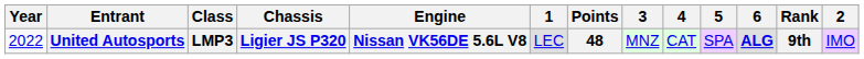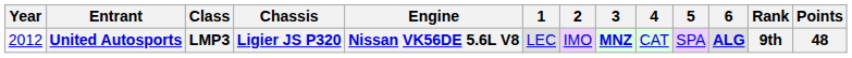 <table class="wikitable" style="text-align:center; font-size:85%">
 <tr>
 <th>Year</th>
 <th>Entrant</th>
 <th>Class</th>
 <th>Chassis</th>
 <th>Engine</th>
 <th>1</th>
-<th>Points</th>
+<th>2</th>
 <th>3</th>
 <th>4</th>
 <th>5</th>
 <th>6</th>
 <th>Rank</th>
-<th>2</th>
+<th>Points</th>
 </tr>
 <tr>
-<td><a href='#'>2022</a></td>
+<td><a href='#'>2012</a></td>
 <th nowrap><a href='#'>United Autosports</a></th>
 <th>LMP3</th>
 <th nowrap><a href='#'>Ligier JS P320</a></th>
 <th nowrap><a href='#'>Nissan</a> <a href='#'>VK56DE</a> 5.6L V8</th>
 <td style="background:#DFDFDF;"><a href='#'>LEC</a><br></td>
-<th>48</th>
-<td style="background:#DFFFDF;"><a href='#'>MNZ</a><br></td>
+<td style="background:#EFCFFF;"><a href='#'>IMO</a><br></td>
+<td style="background:#DFFFDF;"><strong><a href='#'>MNZ</a><br></strong></td>
 <td style="background:#DFFFDF;"><a href='#'>CAT</a><br></td>
 <td style="background:#EFCFFF;"><a href='#'>SPA</a><br></td>
 <td style="background:#DFDFDF;"><strong><a href='#'>ALG</a><br></strong></td>
 <th>9th</th>
-<td style="background:#EFCFFF;"><a href='#'>IMO</a><br></td>
+<th>48</th>
 </tr>
 </table>
